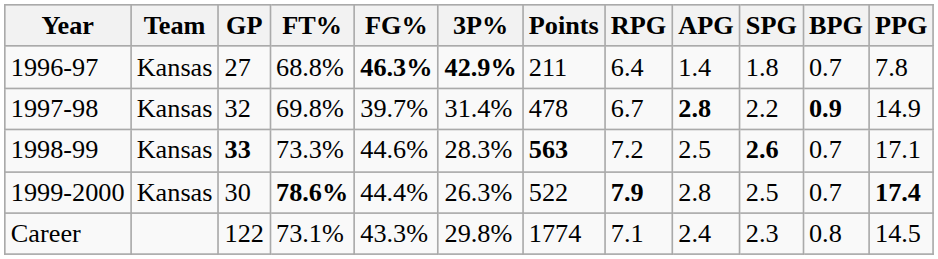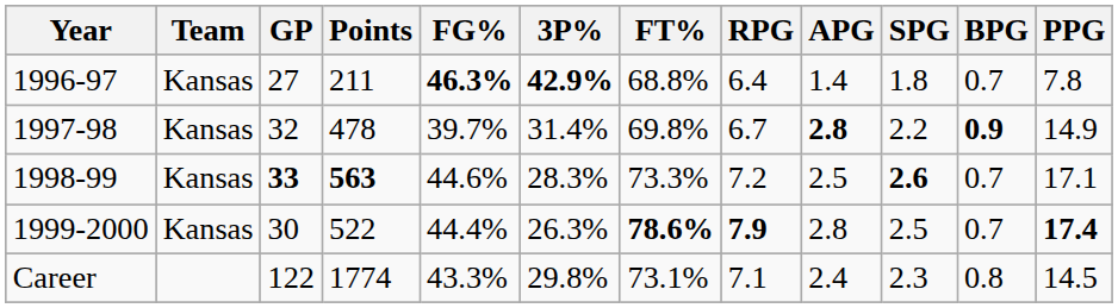 <table class="wikitable">
 <tr>
 <th>Year</th>
 <th>Team</th>
 <th>GP</th>
-<th>FT%</th>
+<th>Points</th>
 <th>FG%</th>
 <th>3P%</th>
-<th>Points</th>
+<th>FT%</th>
 <th>RPG</th>
 <th>APG</th>
 <th>SPG</th>
 <th>BPG</th>
 <th>PPG</th>
 </tr>
 <tr>
 <td>1996-97</td>
 <td>Kansas</td>
 <td>27</td>
-<td>68.8%</td>
+<td>211</td>
 <td><strong>46.3%</strong></td>
 <td><strong>42.9%</strong></td>
-<td>211</td>
+<td>68.8%</td>
 <td>6.4</td>
 <td>1.4</td>
 <td>1.8</td>
 <td>0.7</td>
 <td>7.8</td>
 </tr>
 <tr>
 <td>1997-98</td>
 <td>Kansas</td>
 <td>32</td>
-<td>69.8%</td>
+<td>478</td>
 <td>39.7%</td>
 <td>31.4%</td>
-<td>478</td>
+<td>69.8%</td>
 <td>6.7</td>
 <td><strong>2.8</strong></td>
 <td>2.2</td>
 <td><strong>0.9</strong></td>
 <td>14.9</td>
 </tr>
 <tr>
 <td>1998-99</td>
 <td>Kansas</td>
 <td><strong>33</strong></td>
-<td>73.3%</td>
+<td><strong>563</strong></td>
 <td>44.6%</td>
 <td>28.3%</td>
-<td><strong>563</strong></td>
+<td>73.3%</td>
 <td>7.2</td>
 <td>2.5</td>
 <td><strong>2.6</strong></td>
 <td>0.7</td>
 <td>17.1</td>
 </tr>
 <tr>
 <td>1999-2000</td>
 <td>Kansas</td>
 <td>30</td>
-<td><strong>78.6%</strong></td>
+<td>522</td>
 <td>44.4%</td>
 <td>26.3%</td>
-<td>522</td>
+<td><strong>78.6%</strong></td>
 <td><strong>7.9</strong></td>
 <td>2.8</td>
 <td>2.5</td>
 <td>0.7</td>
 <td><strong>17.4</strong></td>
 </tr>
 <tr>
 <td>Career</td>
 <td></td>
 <td>122</td>
-<td>73.1%</td>
+<td>1774</td>
 <td>43.3%</td>
 <td>29.8%</td>
-<td>1774</td>
+<td>73.1%</td>
 <td>7.1</td>
 <td>2.4</td>
 <td>2.3</td>
 <td>0.8</td>
 <td>14.5</td>
 </tr>
 </table>
